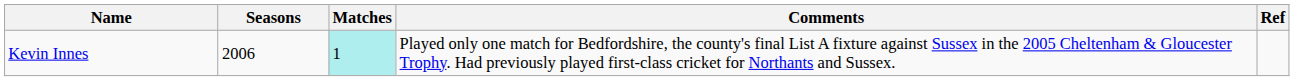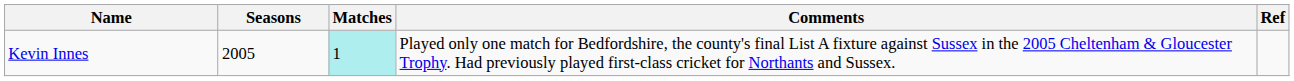 <table class="wikitable">
 <tr>
 <th style="width:200px">Name</th>
 <th style="width:100px">Seasons</th>
 <th>Matches</th>
 <th>Comments</th>
 <th>Ref</th>
 </tr>
 <tr>
 <td><a href='#'>Kevin Innes</a></td>
-<td>2006</td>
+<td>2005</td>
 <td style="background: paleturquoise;">1</td>
 <td>Played only one match for Bedfordshire, the county's final List A fixture against <a href='#'>Sussex</a> in the <a href='#'>2005 Cheltenham & Gloucester Trophy</a>. Had previously played first-class cricket for <a href='#'>Northants</a> and Sussex.</td>
 <td></td>
 </tr>
 </table>
